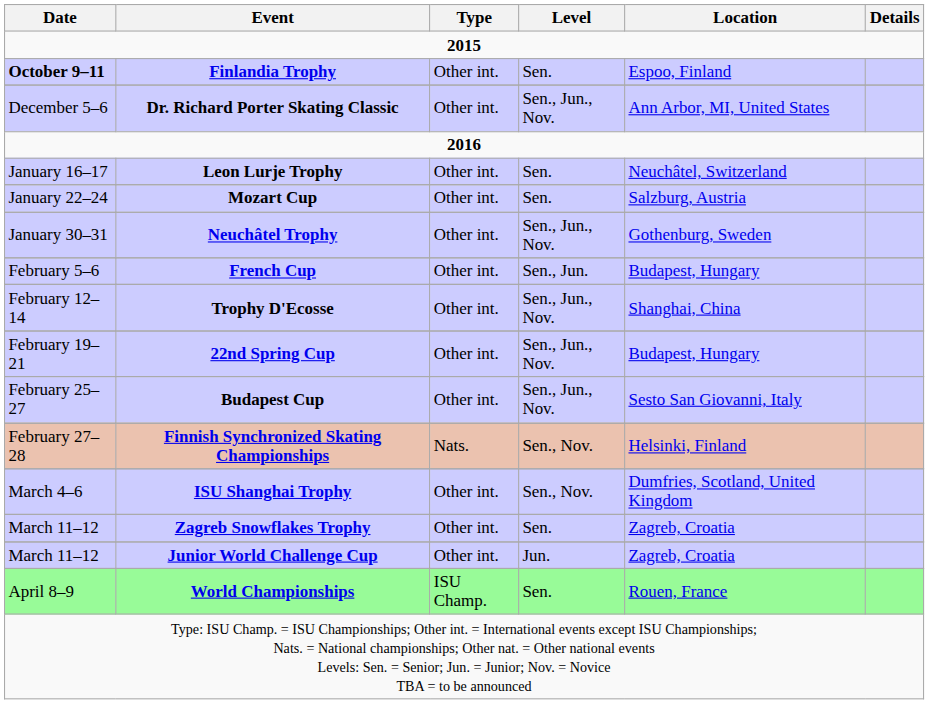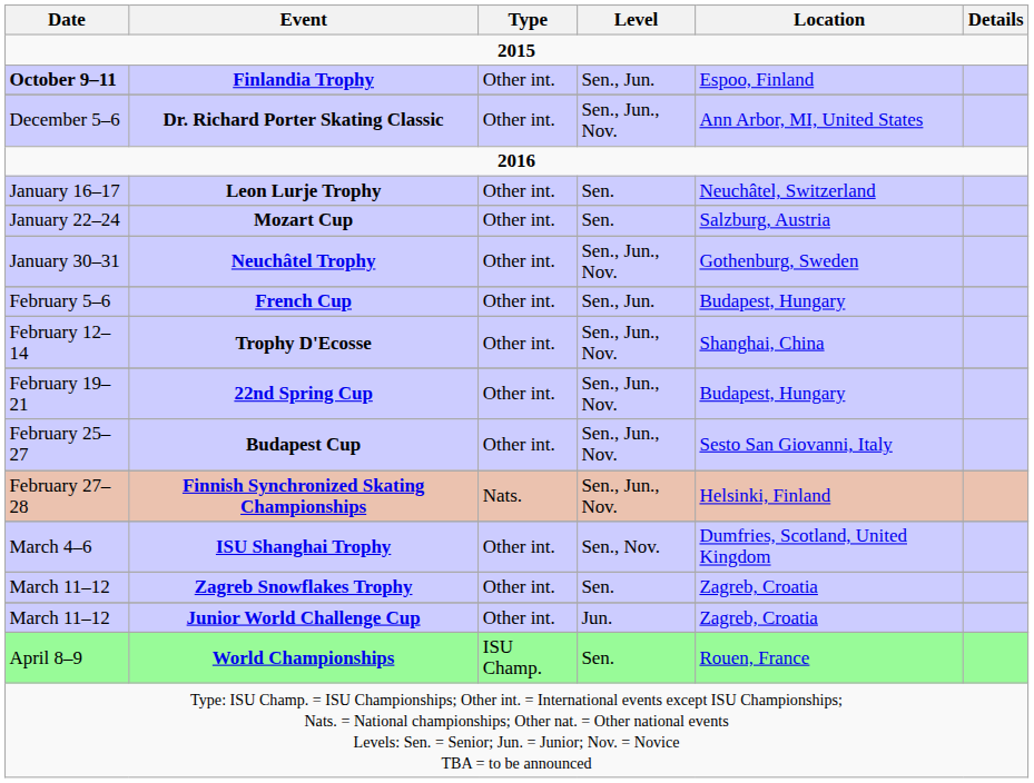 <table class="wikitable">
 <tr>
 <th>Date</th>
 <th>Event</th>
 <th>Type</th>
 <th>Level</th>
 <th>Location</th>
 <th>Details</th>
 </tr>
 <tr>
 <td colspan=7 align=center><strong>2015</strong></td>
 </tr>
 <tr bgcolor=CCCCFF>
 <td><strong>October 9–11</strong></td>
 <td align="center"><strong><a href='#'>Finlandia Trophy</a></strong></td>
 <td>Other int.</td>
-<td>Sen.</td>
+<td>Sen., Jun.</td>
 <td><a href='#'>Espoo, Finland</a></td>
 <td></td>
 </tr>
 <tr>
 </tr>
 <tr bgcolor=CCCCFF>
 <td>December 5–6</td>
 <td align="center"><strong>Dr. Richard Porter Skating Classic</strong></td>
 <td>Other int.</td>
 <td>Sen., Jun., Nov.</td>
 <td><a href='#'>Ann Arbor, MI, United States</a></td>
 <td></td>
 </tr>
 <tr>
 <td colspan=7 align=center><strong>2016</strong></td>
 </tr>
 <tr bgcolor=CCCCFF>
 <td>January 16–17</td>
 <td align="center"><strong>Leon Lurje Trophy</strong></td>
 <td>Other int.</td>
 <td>Sen.</td>
 <td><a href='#'>Neuchâtel, Switzerland</a></td>
 <td></td>
 </tr>
 <tr>
 </tr>
 <tr bgcolor=CCCCFF>
 <td>January 22–24</td>
 <td align="center"><strong>Mozart Cup</strong></td>
 <td>Other int.</td>
 <td>Sen.</td>
 <td><a href='#'>Salzburg, Austria</a></td>
 <td></td>
 </tr>
 <tr>
 </tr>
 <tr bgcolor=CCCCFF>
 <td>January 30–31</td>
 <td align="center"><strong><a href='#'>Neuchâtel Trophy</a></strong></td>
 <td>Other int.</td>
 <td>Sen., Jun., Nov.</td>
 <td><a href='#'>Gothenburg, Sweden</a></td>
 <td></td>
 </tr>
 <tr>
 </tr>
 <tr bgcolor=CCCCFF>
 <td>February 5–6</td>
 <td align="center"><strong><a href='#'>French Cup</a></strong></td>
 <td>Other int.</td>
 <td>Sen., Jun.</td>
 <td><a href='#'>Budapest, Hungary</a></td>
 <td></td>
 </tr>
 <tr>
 </tr>
 <tr bgcolor=CCCCFF>
 <td>February 12–14</td>
 <td align="center"><strong>Trophy D'Ecosse</strong></td>
 <td>Other int.</td>
 <td>Sen., Jun., Nov.</td>
 <td><a href='#'>Shanghai, China</a></td>
 <td></td>
 </tr>
 <tr>
 </tr>
 <tr bgcolor=CCCCFF>
 <td>February 19–21</td>
 <td align="center"><strong><a href='#'>22nd Spring Cup</a></strong></td>
 <td>Other int.</td>
 <td>Sen., Jun., Nov.</td>
 <td><a href='#'>Budapest, Hungary</a></td>
 <td></td>
 </tr>
 <tr>
 </tr>
 <tr bgcolor=CCCCFF>
 <td>February 25–27</td>
 <td align="center"><strong>Budapest Cup</strong></td>
 <td>Other int.</td>
 <td>Sen., Jun., Nov.</td>
 <td><a href='#'>Sesto San Giovanni, Italy</a></td>
 <td></td>
 </tr>
 <tr>
 </tr>
 <tr bgcolor=#EBC2AF>
 <td>February 27–28</td>
 <td align="center"><strong><a href='#'>Finnish Synchronized Skating Championships</a></strong></td>
 <td>Nats.</td>
-<td>Sen., Nov.</td>
+<td>Sen., Jun., Nov.</td>
 <td><a href='#'>Helsinki, Finland</a></td>
 <td></td>
 </tr>
 <tr>
 </tr>
 <tr bgcolor=CCCCFF>
 <td>March 4–6</td>
 <td align="center"><strong><a href='#'>ISU Shanghai Trophy</a></strong></td>
 <td>Other int.</td>
 <td>Sen., Nov.</td>
 <td><a href='#'>Dumfries, Scotland, United Kingdom</a></td>
 <td></td>
 </tr>
 <tr>
 </tr>
 <tr bgcolor=CCCCFF>
 <td>March 11–12</td>
 <td align="center"><strong><a href='#'>Zagreb Snowflakes Trophy</a></strong></td>
 <td>Other int.</td>
 <td>Sen.</td>
 <td><a href='#'>Zagreb, Croatia</a></td>
 <td></td>
 </tr>
 <tr>
 </tr>
 <tr bgcolor=CCCCFF>
 <td>March 11–12</td>
 <td align="center"><strong><a href='#'>Junior World Challenge Cup</a></strong></td>
 <td>Other int.</td>
 <td>Jun.</td>
 <td><a href='#'>Zagreb, Croatia</a></td>
 <td></td>
 </tr>
 <tr>
 </tr>
 <tr bgcolor=98FB98>
 <td>April 8–9</td>
 <td align="center"><strong><a href='#'>World Championships</a></strong></td>
 <td>ISU Champ.</td>
 <td>Sen.</td>
 <td><a href='#'>Rouen, France</a></td>
 <td></td>
 </tr>
 <tr>
 <td colspan=7 align=center><small>Type: ISU Champ. = ISU Championships; Other int. = International events except ISU Championships; <br> Nats. = National championships; Other nat. = Other national events <br> Levels: Sen. = Senior; Jun. = Junior; Nov. = Novice<br>TBA = to be announced</small></td>
 </tr>
 </table>
